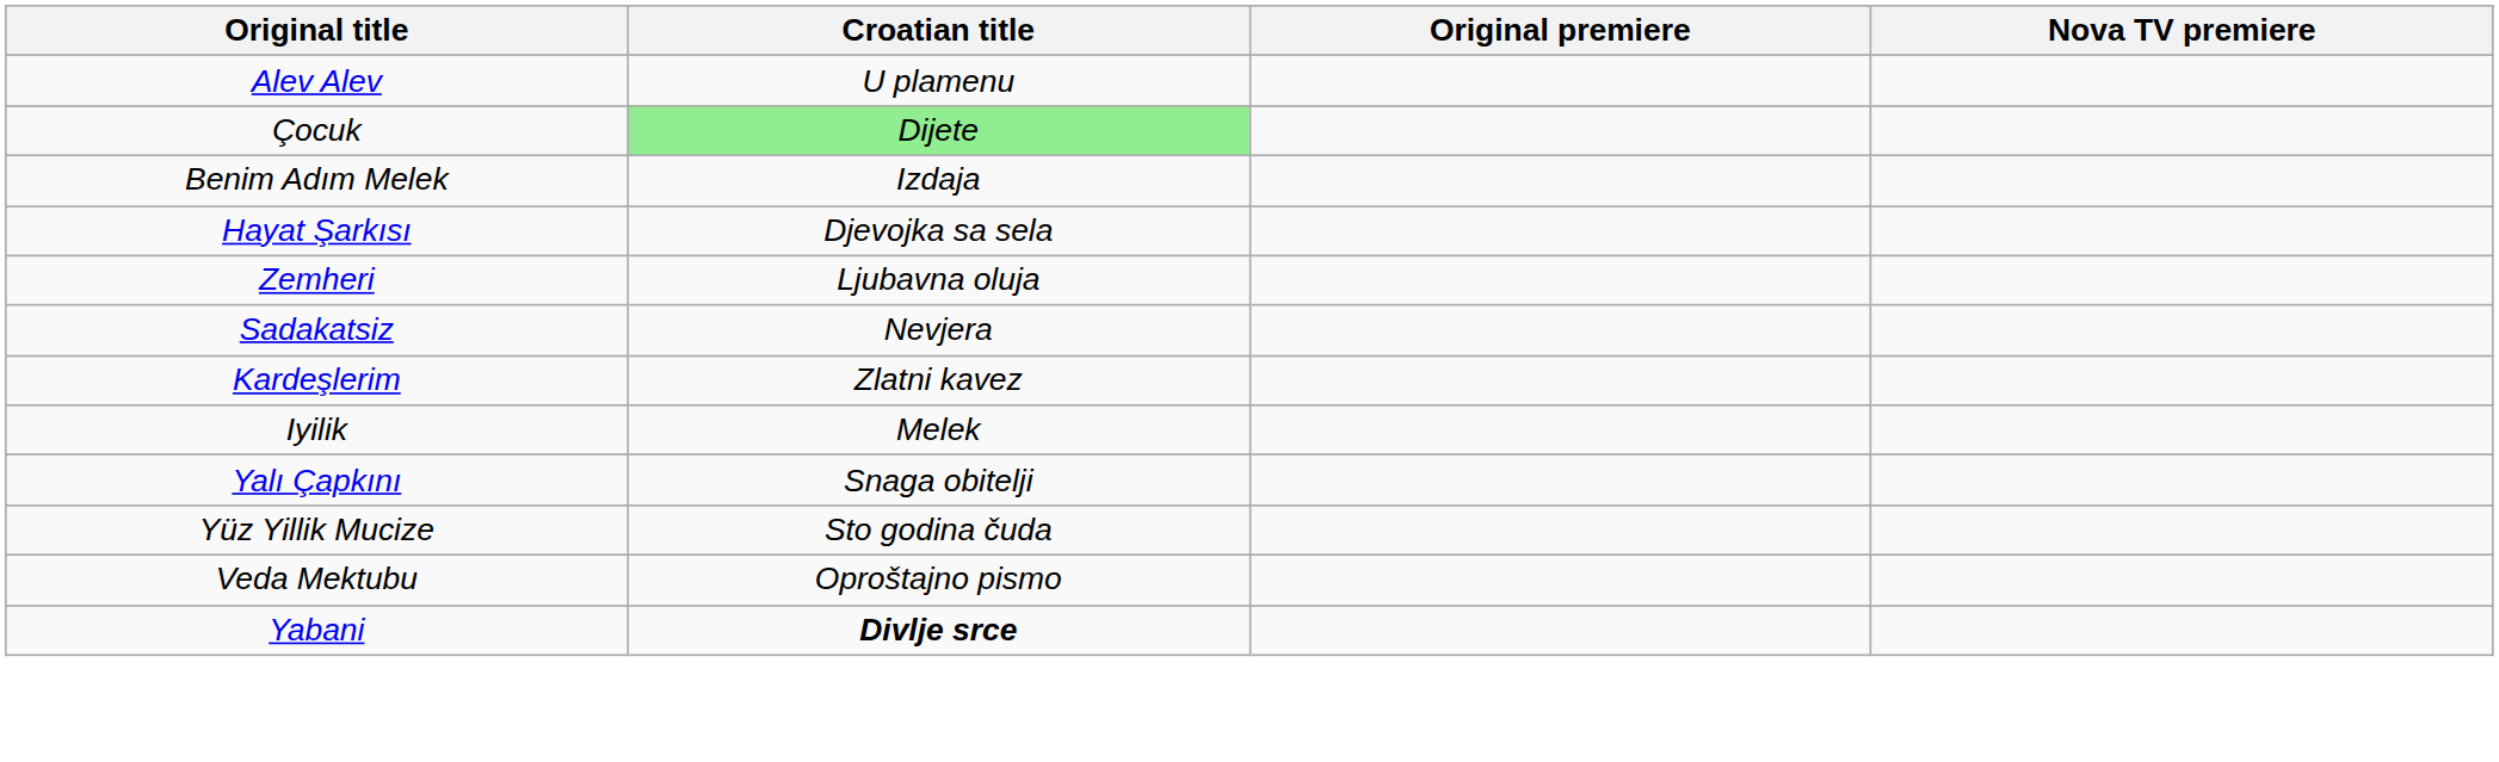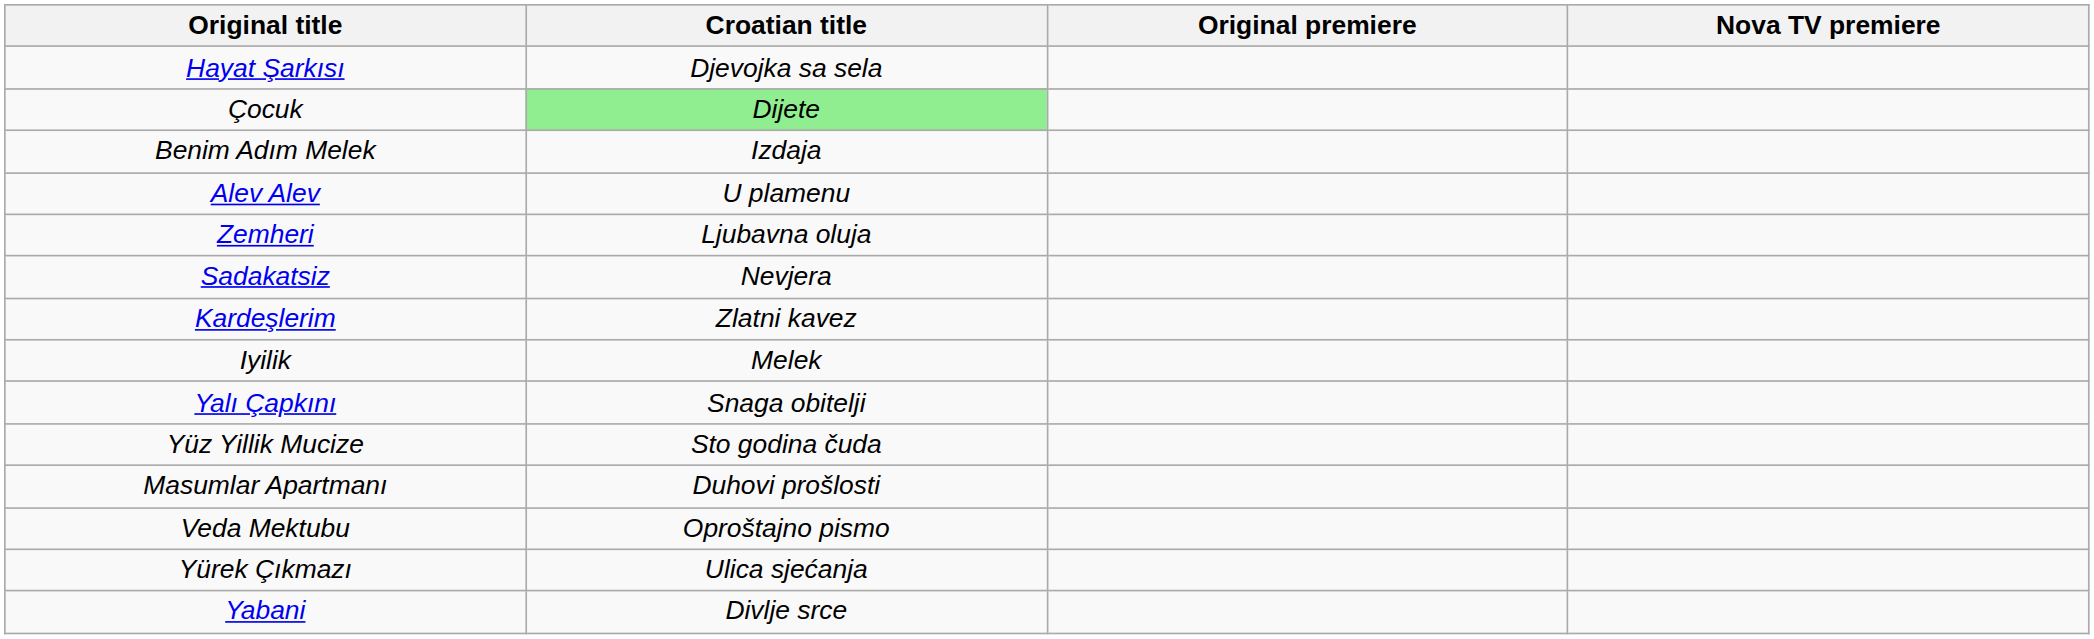 <table class="wikitable sortable" style="text-align:center; line-height:18px; width:100%;">
 <tr>
 <th scope="col" style="width:17%;">Original title</th>
 <th scope="col" style="width:17%;">Croatian title</th>
 <th scope="col" style="width:17%;">Original premiere</th>
 <th scope="col" style="width:17%;">Nova TV premiere</th>
 </tr>
 <tr>
-<td><em><a href='#'>Alev Alev</a></em></td>
-<td><em>U plamenu</em></td>
+<td><em><a href='#'>Hayat Şarkısı</a></em></td>
+<td><em>Djevojka sa sela </em></td>
 <td></td>
 <td></td>
 </tr>
 <tr>
 <td><em>Çocuk</em></td>
 <td style="background: lightgreen;"><em>Dijete</em></td>
 <td></td>
 <td></td>
 </tr>
 <tr>
 <td><em>Benim Adım Melek</em></td>
 <td><em>Izdaja</em></td>
 <td></td>
 <td></td>
 </tr>
 <tr>
-<td><em><a href='#'>Hayat Şarkısı</a></em></td>
-<td><em>Djevojka sa sela </em></td>
+<td><em><a href='#'>Alev Alev</a></em></td>
+<td><em>U plamenu</em></td>
 <td></td>
 <td></td>
 </tr>
 <tr>
 <td><em><a href='#'>Zemheri</a></em></td>
 <td><em>Ljubavna oluja</em></td>
 <td></td>
 <td></td>
 </tr>
 <tr>
 <td><em><a href='#'>Sadakatsiz</a></em></td>
 <td><em>Nevjera</em></td>
 <td></td>
 <td></td>
 </tr>
 <tr>
 <td><em><a href='#'>Kardeşlerim</a></em></td>
 <td><em>Zlatni kavez</em></td>
 <td></td>
 <td></td>
 </tr>
 <tr>
 <td><em>Iyilik</em></td>
 <td><em>Melek</em></td>
 <td></td>
 <td></td>
 </tr>
 <tr>
 <td><em><a href='#'>Yalı Çapkını</a></em></td>
 <td><em>Snaga obitelji</em></td>
 <td></td>
 <td></td>
 </tr>
 <tr>
 <td><em>Yüz Yillik Mucize</em></td>
 <td><em>Sto godina čuda</em></td>
 <td></td>
 <td></td>
 </tr>
 <tr>
+<td><em>Masumlar Apartmanı</em></td>
+<td><em>Duhovi prošlosti</em></td>
+<td></td>
+<td></td>
+</tr>
+<tr>
 <td><em>Veda Mektubu</em></td>
 <td><em>Oproštajno pismo</em></td>
 <td></td>
 <td></td>
 </tr>
 <tr>
+<td><em>Yürek Çıkmazı</em></td>
+<td><em>Ulica sjećanja</em></td>
+<td></td>
+<td></td>
+</tr>
+<tr>
 <td><em><a href='#'>Yabani</a></em></td>
-<td><strong><em>Divlje srce</em></strong></td>
+<td><em>Divlje srce</em></td>
 <td></td>
 <td></td>
 </tr>
 </table>
